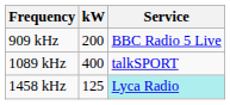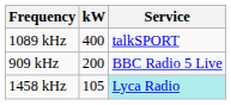 <table class="wikitable sortable">
 <tr>
 <th>Frequency</th>
 <th>kW</th>
 <th>Service</th>
 </tr>
 <tr>
+<td>1089 kHz</td>
+<td>400</td>
+<td><a href='#'>talkSPORT</a></td>
+</tr>
+<tr>
 <td>909 kHz</td>
 <td>200</td>
 <td><a href='#'>BBC Radio 5 Live</a></td>
 </tr>
 <tr>
-<td>1089 kHz</td>
-<td>400</td>
-<td><a href='#'>talkSPORT</a></td>
-</tr>
-<tr>
 <td>1458 kHz</td>
-<td>125</td>
+<td>105</td>
 <td style="background: paleturquoise;"><a href='#'>Lyca Radio</a></td>
 </tr>
 </table>
